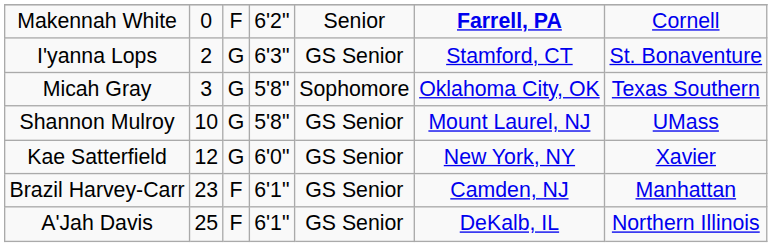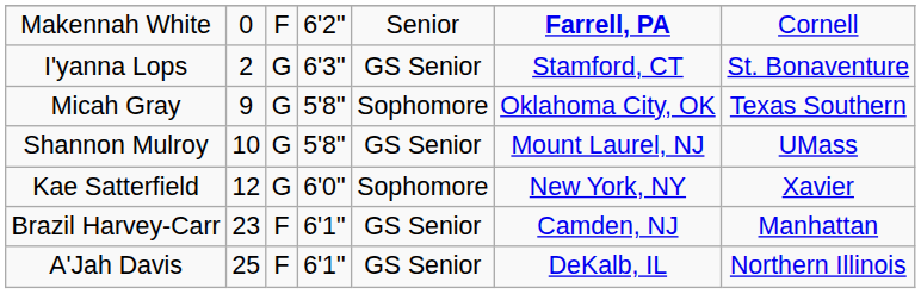 <table class="wikitable sortable" style="text-align: center">
 <tr align=center>
 </tr>
 <tr>
 <td>Makennah White</td>
 <td>0</td>
 <td>F</td>
 <td>6'2"</td>
 <td>Senior</td>
 <td><strong><a href='#'>Farrell, PA</a></strong></td>
 <td><a href='#'>Cornell</a></td>
 </tr>
 <tr>
 <td>I'yanna Lops</td>
 <td>2</td>
 <td>G</td>
 <td>6'3"</td>
 <td>GS Senior</td>
 <td><a href='#'>Stamford, CT</a></td>
 <td><a href='#'>St. Bonaventure</a></td>
 </tr>
 <tr>
 <td>Micah Gray</td>
-<td>3</td>
+<td>9</td>
 <td>G</td>
 <td>5'8"</td>
 <td>Sophomore</td>
 <td><a href='#'>Oklahoma City, OK</a></td>
 <td><a href='#'>Texas Southern</a></td>
 </tr>
 <tr>
 <td>Shannon Mulroy</td>
 <td>10</td>
 <td>G</td>
 <td>5'8"</td>
 <td>GS Senior</td>
 <td><a href='#'>Mount Laurel, NJ</a></td>
 <td><a href='#'>UMass</a></td>
 </tr>
 <tr>
 <td>Kae Satterfield</td>
 <td>12</td>
 <td>G</td>
 <td>6'0"</td>
-<td>GS Senior</td>
+<td>Sophomore</td>
 <td><a href='#'>New York, NY</a></td>
 <td><a href='#'>Xavier</a></td>
 </tr>
 <tr>
 <td>Brazil Harvey-Carr</td>
 <td>23</td>
 <td>F</td>
 <td>6'1"</td>
 <td>GS Senior</td>
 <td><a href='#'>Camden, NJ</a></td>
 <td><a href='#'>Manhattan</a></td>
 </tr>
 <tr>
 <td>A'Jah Davis</td>
 <td>25</td>
 <td>F</td>
 <td>6'1"</td>
 <td>GS Senior</td>
 <td><a href='#'>DeKalb, IL</a></td>
 <td><a href='#'>Northern Illinois</a></td>
 </tr>
 </table>
